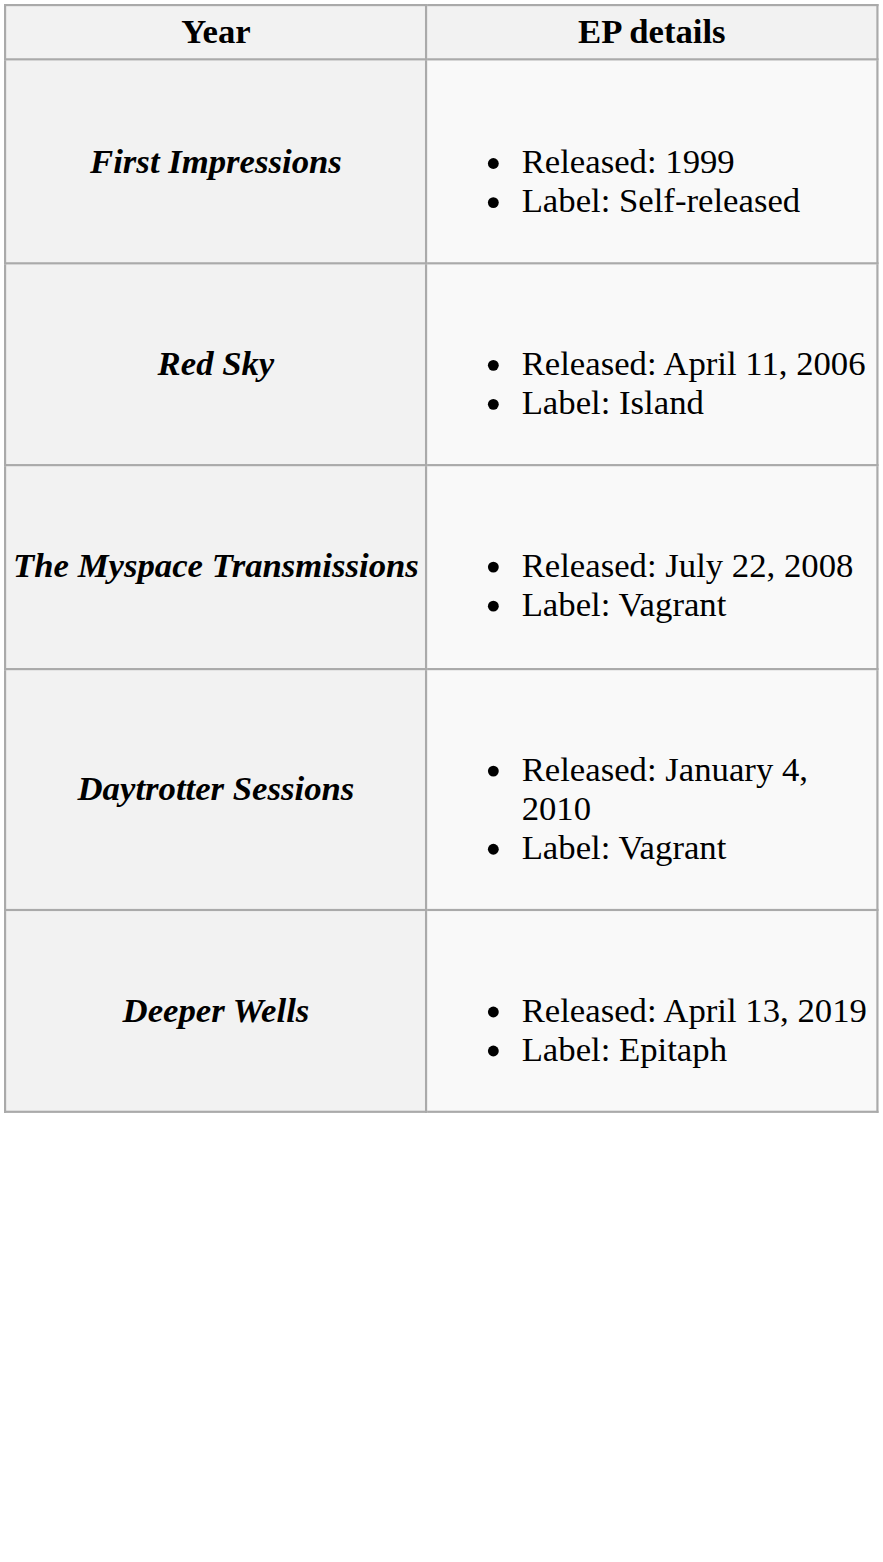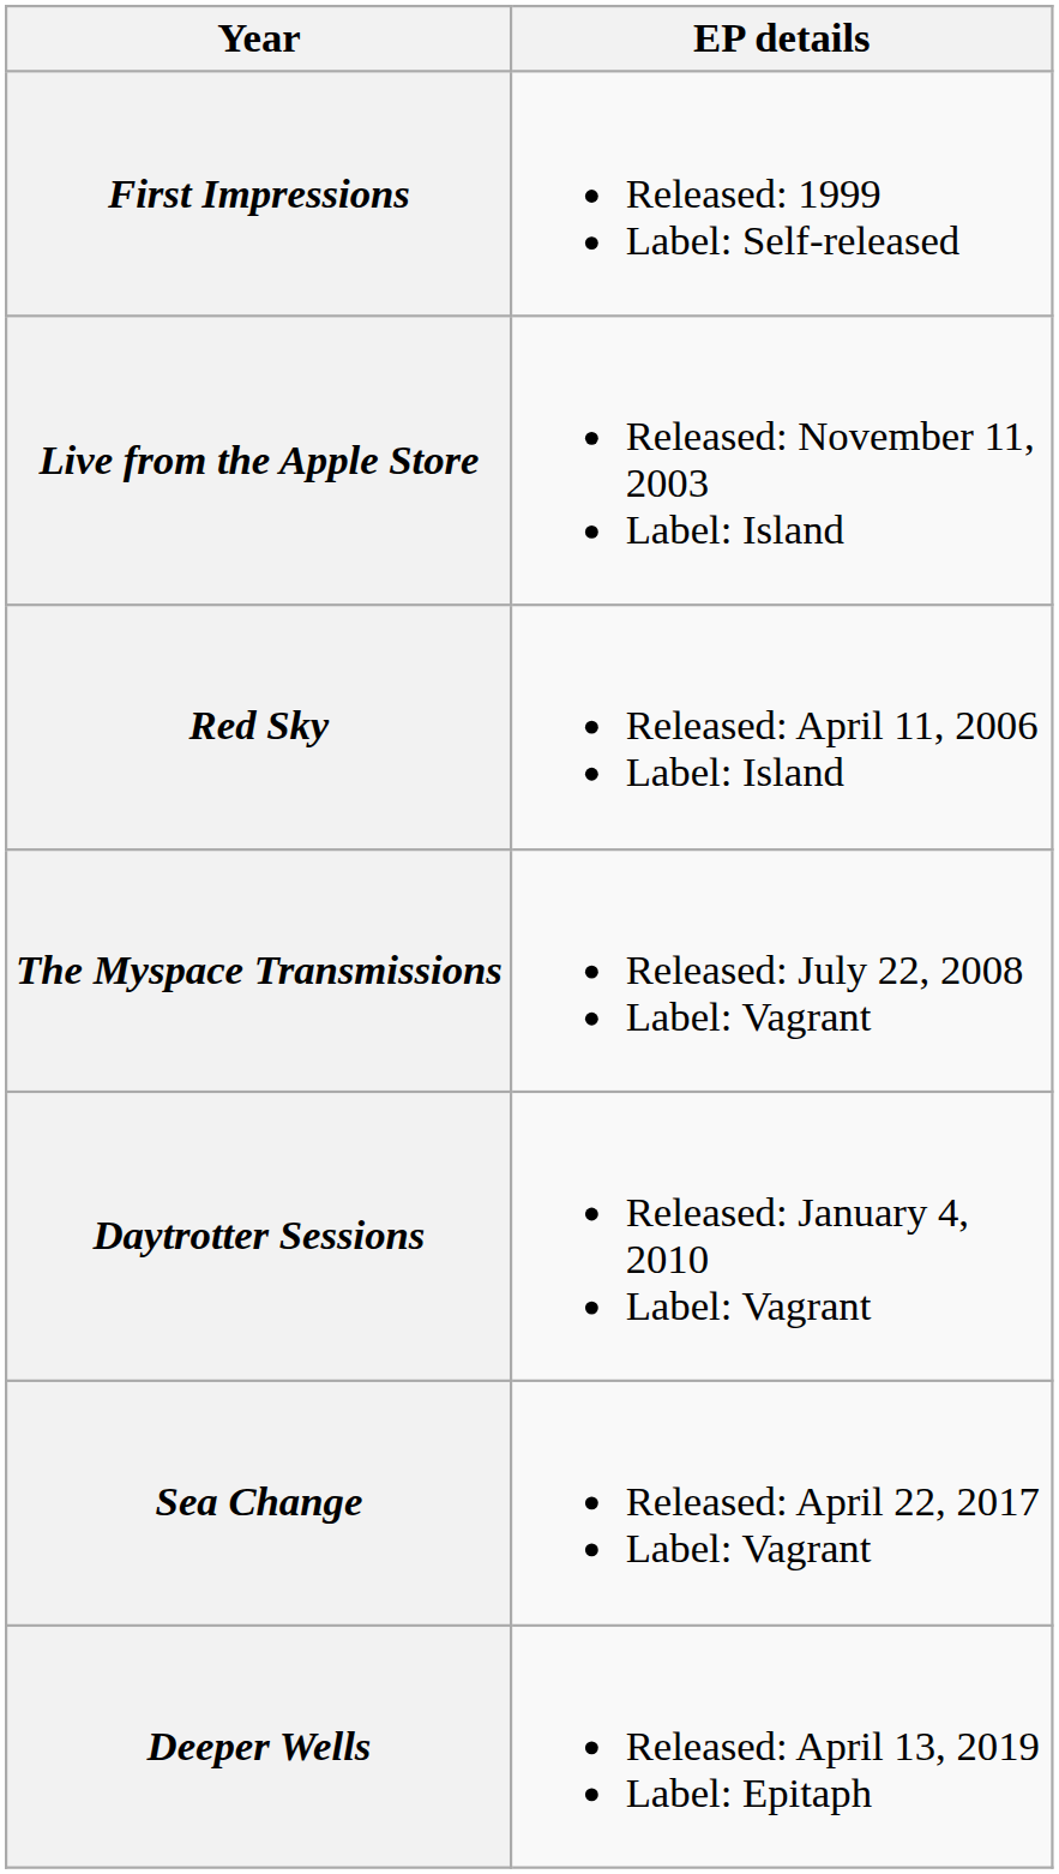 <table class="wikitable plainrowheaders">
 <tr>
 <th>Year</th>
 <th style="width:200px;">EP details</th>
 </tr>
 <tr>
 <th scope="row"><em>First Impressions</em></th>
 <td><br><ul><li>Released: 1999</li><li>Label: Self-released</li></ul></td>
+</tr>
+<tr>
+<th scope="row"><em>Live from the Apple Store</em></th>
+<td><br><ul><li>Released: November 11, 2003</li><li>Label: Island</li></ul></td>
 </tr>
 <tr>
 <th scope="row"><em>Red Sky</em></th>
 <td><br><ul><li>Released: April 11, 2006</li><li>Label: Island</li></ul></td>
 </tr>
 <tr>
 <th scope="row"><em>The Myspace Transmissions</em></th>
 <td><br><ul><li>Released: July 22, 2008</li><li>Label: Vagrant</li></ul></td>
 </tr>
 <tr>
 <th scope="row"><em>Daytrotter Sessions</em></th>
 <td><br><ul><li>Released: January 4, 2010</li><li>Label: Vagrant</li></ul></td>
 </tr>
 <tr>
+<th scope="row"><em>Sea Change</em></th>
+<td><br><ul><li>Released: April 22, 2017</li><li>Label: Vagrant</li></ul></td>
+</tr>
+<tr>
 <th scope="row"><em>Deeper Wells</em></th>
 <td><br><ul><li>Released: April 13, 2019</li><li>Label: Epitaph</li></ul></td>
 </tr>
 </table>
